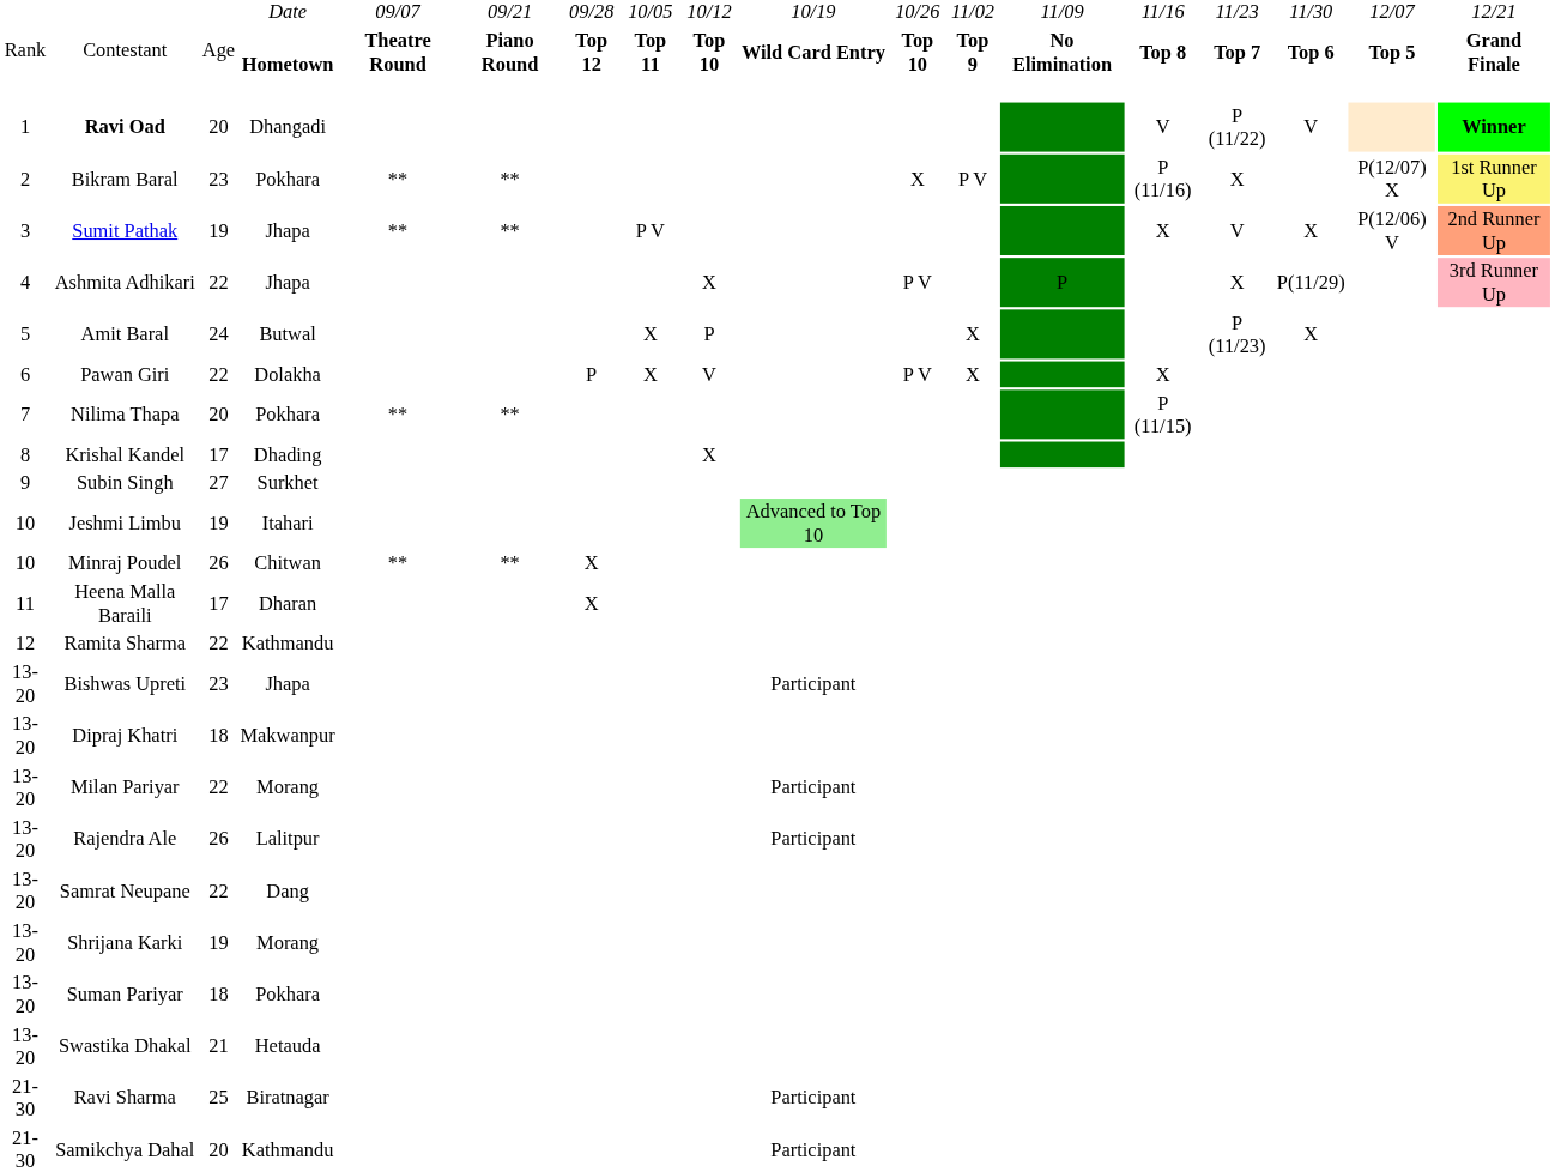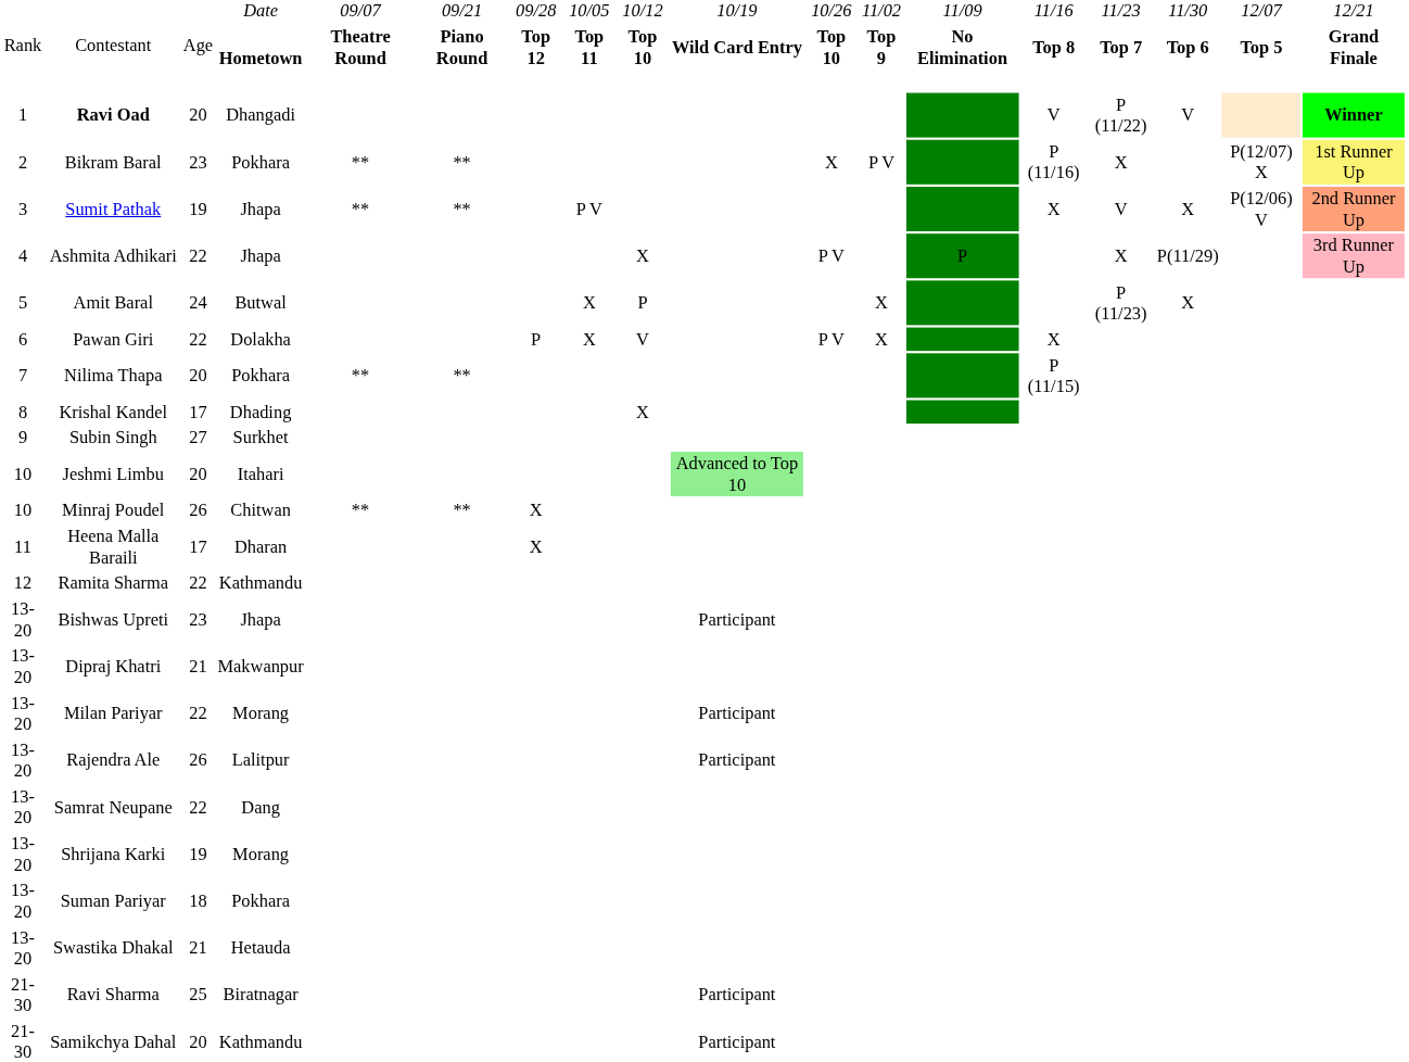 <table class="mw-collapsible mw-collapsed" style="text-align:center; font-size:95%; width:95%">
 <tr>
 <td rowspan="2">Rank</td>
 <td rowspan="2">Contestant</td>
 <td rowspan="2">Age</td>
 <td><em>Date</em></td>
 <td><em>09/07</em></td>
 <td><em>09/21</em></td>
 <td><em>09/28</em></td>
 <td><em>10/05</em></td>
 <td><em>10/12</em></td>
 <td><em>10/19</em></td>
 <td><em>10/26</em></td>
 <td><em>11/02</em></td>
 <td><em>11/09</em></td>
 <td><em>11/16</em></td>
 <td><em>11/23</em></td>
 <td><em>11/30</em></td>
 <td><em>12/07</em></td>
 <td><em>12/21</em></td>
 </tr>
 <tr>
 <th>Hometown</th>
 <th>Theatre Round<br><br></th>
 <th>Piano Round<br><br></th>
 <th>Top 12<br><br></th>
 <th>Top 11<br><br></th>
 <th>Top 10<br><br></th>
 <th>Wild Card Entry<br><br></th>
 <th>Top 10<br><br></th>
 <th>Top 9<br><br></th>
 <th>No Elimination<br><br></th>
 <th>Top 8<br><br></th>
 <th>Top 7<br><br></th>
 <th>Top 6<br><br></th>
 <th>Top 5<br><br></th>
 <th>Grand Finale<br><br></th>
 </tr>
 <tr>
 <td>1</td>
 <td style="font-weight: bold;">Ravi Oad</td>
 <td>20</td>
 <td>Dhangadi</td>
 <td></td>
 <td></td>
 <td></td>
 <td></td>
 <td></td>
 <td></td>
 <td></td>
 <td></td>
 <td style="background:green;"></td>
 <td>V</td>
 <td>P (11/22)</td>
 <td>V</td>
 <td style="background:#FFEBCD;"></td>
 <td style="background:lime;text-align: center; font-weight: bold;">Winner</td>
 </tr>
 <tr>
 <td>2</td>
 <td>Bikram Baral</td>
 <td>23</td>
 <td>Pokhara</td>
 <td>**</td>
 <td>**</td>
 <td></td>
 <td></td>
 <td></td>
 <td></td>
 <td>X</td>
 <td>P V</td>
 <td style="background:green;"></td>
 <td>P (11/16)</td>
 <td>X</td>
 <td></td>
 <td>P(12/07) X</td>
 <td style="background:#fbf373;">1st Runner Up</td>
 </tr>
 <tr>
 <td>3</td>
 <td><a href='#'>Sumit Pathak</a></td>
 <td>19</td>
 <td>Jhapa</td>
 <td>**</td>
 <td>**</td>
 <td></td>
 <td>P V</td>
 <td></td>
 <td></td>
 <td></td>
 <td></td>
 <td style="background:green;"></td>
 <td>X</td>
 <td>V</td>
 <td>X</td>
 <td>P(12/06) V</td>
 <td style="background:#FFA07A;">2nd Runner Up</td>
 </tr>
 <tr>
 <td>4</td>
 <td>Ashmita Adhikari</td>
 <td>22</td>
 <td>Jhapa</td>
 <td></td>
 <td></td>
 <td></td>
 <td></td>
 <td>X</td>
 <td></td>
 <td>P V</td>
 <td></td>
 <td style="background: green;">P</td>
 <td></td>
 <td>X</td>
 <td>P(11/29)</td>
 <td></td>
 <td style="background:#FFB6C1;">3rd Runner Up</td>
 </tr>
 <tr>
 <td>5</td>
 <td>Amit Baral</td>
 <td>24</td>
 <td>Butwal</td>
 <td></td>
 <td></td>
 <td></td>
 <td>X</td>
 <td>P</td>
 <td></td>
 <td></td>
 <td>X</td>
 <td style="background:green;"></td>
 <td></td>
 <td>P (11/23)</td>
 <td>X</td>
 <td></td>
 <td></td>
 </tr>
 <tr>
 <td>6</td>
 <td>Pawan Giri</td>
 <td>22</td>
 <td>Dolakha</td>
 <td></td>
 <td></td>
 <td>P</td>
 <td>X</td>
 <td>V</td>
 <td></td>
 <td>P V</td>
 <td>X</td>
 <td style="background:green;"></td>
 <td>X</td>
 <td></td>
 <td></td>
 <td></td>
 <td></td>
 </tr>
 <tr>
 <td>7</td>
 <td>Nilima Thapa</td>
 <td>20</td>
 <td>Pokhara</td>
 <td>**</td>
 <td>**</td>
 <td></td>
 <td></td>
 <td></td>
 <td></td>
 <td></td>
 <td></td>
 <td style="background:green;"></td>
 <td>P (11/15)</td>
 <td></td>
 <td></td>
 <td></td>
 <td></td>
 </tr>
 <tr>
 <td>8</td>
 <td>Krishal Kandel</td>
 <td>17</td>
 <td>Dhading</td>
 <td></td>
 <td></td>
 <td></td>
 <td></td>
 <td>X</td>
 <td></td>
 <td></td>
 <td></td>
 <td style="background:green;"></td>
 <td></td>
 <td></td>
 <td></td>
 <td></td>
 <td></td>
 </tr>
 <tr>
 <td>9</td>
 <td>Subin Singh</td>
 <td>27</td>
 <td>Surkhet</td>
 <td></td>
 <td></td>
 <td></td>
 <td></td>
 <td></td>
 <td></td>
 <td></td>
 <td></td>
 <td></td>
 <td></td>
 <td></td>
 <td></td>
 <td></td>
 <td></td>
 </tr>
 <tr>
 <td>10</td>
 <td>Jeshmi Limbu</td>
-<td>19</td>
+<td>20</td>
 <td>Itahari</td>
 <td></td>
 <td></td>
 <td></td>
 <td></td>
 <td></td>
 <td style="background:lightgreen;">Advanced to Top 10</td>
 <td></td>
 <td></td>
 <td></td>
 <td></td>
 <td></td>
 <td></td>
 <td></td>
 <td></td>
 </tr>
 <tr>
 <td>10</td>
 <td>Minraj Poudel</td>
 <td>26</td>
 <td>Chitwan</td>
 <td>**</td>
 <td>**</td>
 <td>X</td>
 <td></td>
 <td></td>
 <td></td>
 <td></td>
 <td></td>
 <td></td>
 <td></td>
 <td></td>
 <td></td>
 <td></td>
 <td></td>
 </tr>
 <tr>
 <td>11</td>
 <td>Heena Malla Baraili</td>
 <td>17</td>
 <td>Dharan</td>
 <td></td>
 <td></td>
 <td>X</td>
 <td></td>
 <td></td>
 <td></td>
 <td></td>
 <td></td>
 <td></td>
 <td></td>
 <td></td>
 <td></td>
 <td></td>
 <td></td>
 </tr>
 <tr>
 <td>12</td>
 <td>Ramita Sharma</td>
 <td>22</td>
 <td>Kathmandu</td>
 <td></td>
 <td></td>
 <td></td>
 <td></td>
 <td></td>
 <td></td>
 <td></td>
 <td></td>
 <td></td>
 <td></td>
 <td></td>
 <td></td>
 <td></td>
 <td></td>
 </tr>
 <tr>
 <td>13-20</td>
 <td>Bishwas Upreti</td>
 <td>23</td>
 <td>Jhapa</td>
 <td></td>
 <td></td>
 <td></td>
 <td></td>
 <td></td>
 <td>Participant</td>
 <td></td>
 <td></td>
 <td></td>
 <td></td>
 <td></td>
 <td></td>
 <td></td>
 <td></td>
 </tr>
 <tr>
 <td>13-20</td>
 <td>Dipraj Khatri</td>
-<td>18</td>
+<td>21</td>
 <td>Makwanpur</td>
 <td></td>
 <td></td>
 <td></td>
 <td></td>
 <td></td>
 <td></td>
 <td></td>
 <td></td>
 <td></td>
 <td></td>
 <td></td>
 <td></td>
 <td></td>
 <td></td>
 </tr>
 <tr>
 <td>13-20</td>
 <td>Milan Pariyar</td>
 <td>22</td>
 <td>Morang</td>
 <td></td>
 <td></td>
 <td></td>
 <td></td>
 <td></td>
 <td>Participant</td>
 <td></td>
 <td></td>
 <td></td>
 <td></td>
 <td></td>
 <td></td>
 <td></td>
 <td></td>
 </tr>
 <tr>
 <td>13-20</td>
 <td>Rajendra Ale</td>
 <td>26</td>
 <td>Lalitpur</td>
 <td></td>
 <td></td>
 <td></td>
 <td></td>
 <td></td>
 <td>Participant</td>
 <td></td>
 <td></td>
 <td></td>
 <td></td>
 <td></td>
 <td></td>
 <td></td>
 <td></td>
 </tr>
 <tr>
 <td>13-20</td>
 <td>Samrat Neupane</td>
 <td>22</td>
 <td>Dang</td>
 <td></td>
 <td></td>
 <td></td>
 <td></td>
 <td></td>
 <td></td>
 <td></td>
 <td></td>
 <td></td>
 <td></td>
 <td></td>
 <td></td>
 <td></td>
 <td></td>
 </tr>
 <tr>
 <td>13-20</td>
 <td>Shrijana Karki</td>
 <td>19</td>
 <td>Morang</td>
 <td></td>
 <td></td>
 <td></td>
 <td></td>
 <td></td>
 <td></td>
 <td></td>
 <td></td>
 <td></td>
 <td></td>
 <td></td>
 <td></td>
 <td></td>
 <td></td>
 </tr>
 <tr>
 <td>13-20</td>
 <td>Suman Pariyar</td>
 <td>18</td>
 <td>Pokhara</td>
 <td></td>
 <td></td>
 <td></td>
 <td></td>
 <td></td>
 <td></td>
 <td></td>
 <td></td>
 <td></td>
 <td></td>
 <td></td>
 <td></td>
 <td></td>
 <td></td>
 </tr>
 <tr>
 <td>13-20</td>
 <td>Swastika Dhakal</td>
 <td>21</td>
 <td>Hetauda</td>
 <td></td>
 <td></td>
 <td></td>
 <td></td>
 <td></td>
 <td></td>
 <td></td>
 <td></td>
 <td></td>
 <td></td>
 <td></td>
 <td></td>
 <td></td>
 <td></td>
 </tr>
 <tr>
 <td>21-30</td>
 <td>Ravi Sharma</td>
 <td>25</td>
 <td>Biratnagar</td>
 <td></td>
 <td></td>
 <td></td>
 <td></td>
 <td></td>
 <td>Participant</td>
 <td></td>
 <td></td>
 <td></td>
 <td></td>
 <td></td>
 <td></td>
 <td></td>
 <td></td>
 </tr>
 <tr>
 <td>21-30</td>
 <td>Samikchya Dahal</td>
 <td>20</td>
 <td>Kathmandu</td>
 <td></td>
 <td></td>
 <td></td>
 <td></td>
 <td></td>
 <td>Participant</td>
 <td></td>
 <td></td>
 <td></td>
 <td></td>
 <td></td>
 <td></td>
 <td></td>
 <td></td>
 </tr>
 </table>
